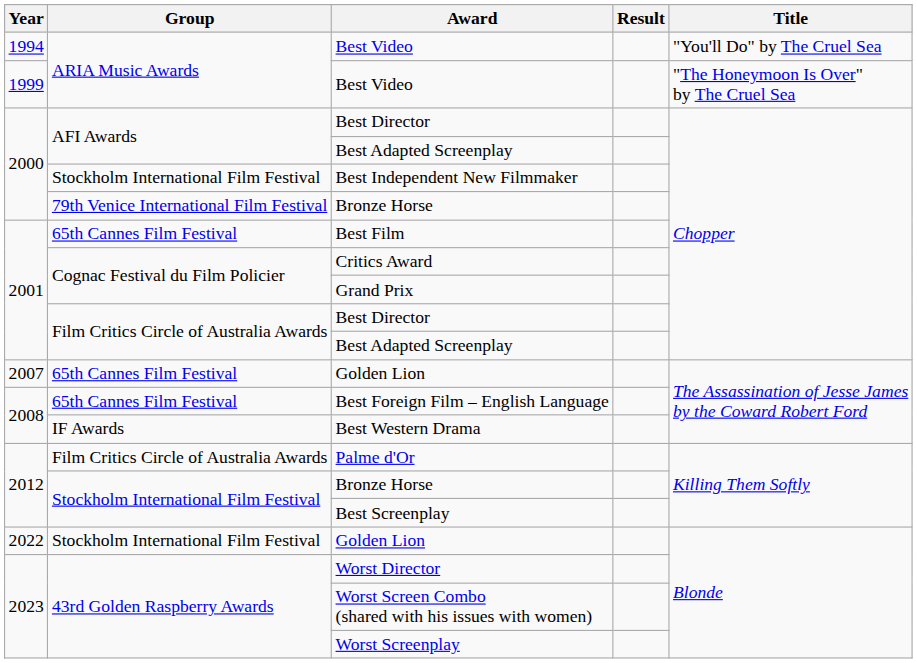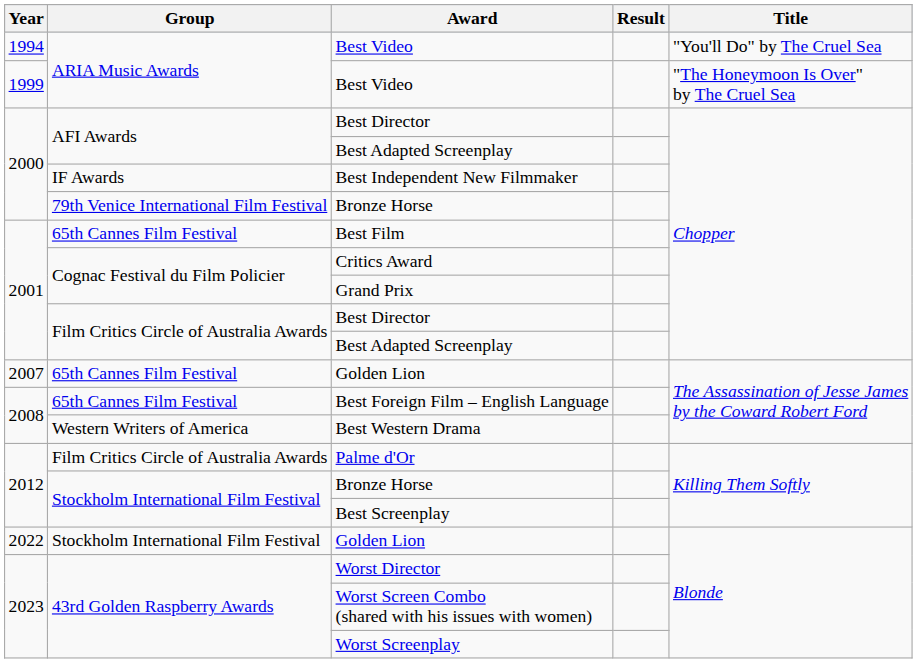 <table class="wikitable">
 <tr style="background:#b0c4de; text-align:center;">
 <th>Year</th>
 <th>Group</th>
 <th>Award</th>
 <th>Result</th>
 <th>Title</th>
 </tr>
 <tr>
 <td><a href='#'>1994</a></td>
 <td rowspan="2"><a href='#'>ARIA Music Awards</a></td>
 <td><a href='#'>Best Video</a></td>
 <td></td>
 <td>"You'll Do" by <a href='#'>The Cruel Sea</a></td>
 </tr>
 <tr>
 <td><a href='#'>1999</a></td>
 <td>Best Video</td>
 <td></td>
 <td>"<a href='#'>The Honeymoon Is Over</a>"<br>by <a href='#'>The Cruel Sea</a></td>
 </tr>
 <tr>
 <td rowspan="4">2000</td>
 <td rowspan="2">AFI Awards</td>
 <td>Best Director</td>
 <td></td>
 <td rowspan="9"><em><a href='#'>Chopper</a></em></td>
 </tr>
 <tr>
 <td>Best Adapted Screenplay</td>
 <td></td>
 </tr>
 <tr>
-<td>Stockholm International Film Festival</td>
+<td>IF Awards</td>
 <td>Best Independent New Filmmaker</td>
 <td></td>
 </tr>
 <tr>
 <td><a href='#'>79th Venice International Film Festival</a></td>
 <td>Bronze Horse</td>
 <td></td>
 </tr>
 <tr>
 <td rowspan="5">2001</td>
 <td><a href='#'>65th Cannes Film Festival</a></td>
 <td>Best Film</td>
 <td></td>
 </tr>
 <tr>
 <td rowspan="2">Cognac Festival du Film Policier</td>
 <td>Critics Award</td>
 <td></td>
 </tr>
 <tr>
 <td>Grand Prix</td>
 <td></td>
 </tr>
 <tr>
 <td rowspan="2">Film Critics Circle of Australia Awards</td>
 <td>Best Director</td>
 <td></td>
 </tr>
 <tr>
 <td>Best Adapted Screenplay</td>
 <td></td>
 </tr>
 <tr>
 <td>2007</td>
 <td><a href='#'>65th Cannes Film Festival</a></td>
 <td>Golden Lion</td>
 <td></td>
 <td rowspan="3"><em><a href='#'>The Assassination of Jesse James<br>by the Coward Robert Ford</a></em></td>
 </tr>
 <tr>
 <td rowspan="2">2008</td>
 <td><a href='#'>65th Cannes Film Festival</a></td>
 <td>Best Foreign Film – English Language</td>
 <td></td>
 </tr>
 <tr>
-<td>IF Awards</td>
+<td>Western Writers of America</td>
 <td>Best Western Drama</td>
 <td></td>
 </tr>
 <tr>
 <td rowspan="3">2012</td>
 <td>Film Critics Circle of Australia Awards</td>
 <td><a href='#'>Palme d'Or</a></td>
 <td></td>
 <td rowspan="3"><em><a href='#'>Killing Them Softly</a></em></td>
 </tr>
 <tr>
 <td rowspan="2"><a href='#'>Stockholm International Film Festival</a></td>
 <td>Bronze Horse</td>
 <td></td>
 </tr>
 <tr>
 <td>Best Screenplay</td>
 <td></td>
 </tr>
 <tr>
 <td>2022</td>
 <td>Stockholm International Film Festival</td>
 <td><a href='#'>Golden Lion</a></td>
 <td></td>
 <td rowspan="4"><em><a href='#'>Blonde</a></em></td>
 </tr>
 <tr>
 <td rowspan="3">2023</td>
 <td rowspan="3"><a href='#'>43rd Golden Raspberry Awards</a></td>
 <td><a href='#'>Worst Director</a></td>
 <td></td>
 </tr>
 <tr>
 <td><a href='#'>Worst Screen Combo</a><br>(shared with his issues with women)</td>
 <td></td>
 </tr>
 <tr>
 <td><a href='#'>Worst Screenplay</a></td>
 <td></td>
 </tr>
 </table>
